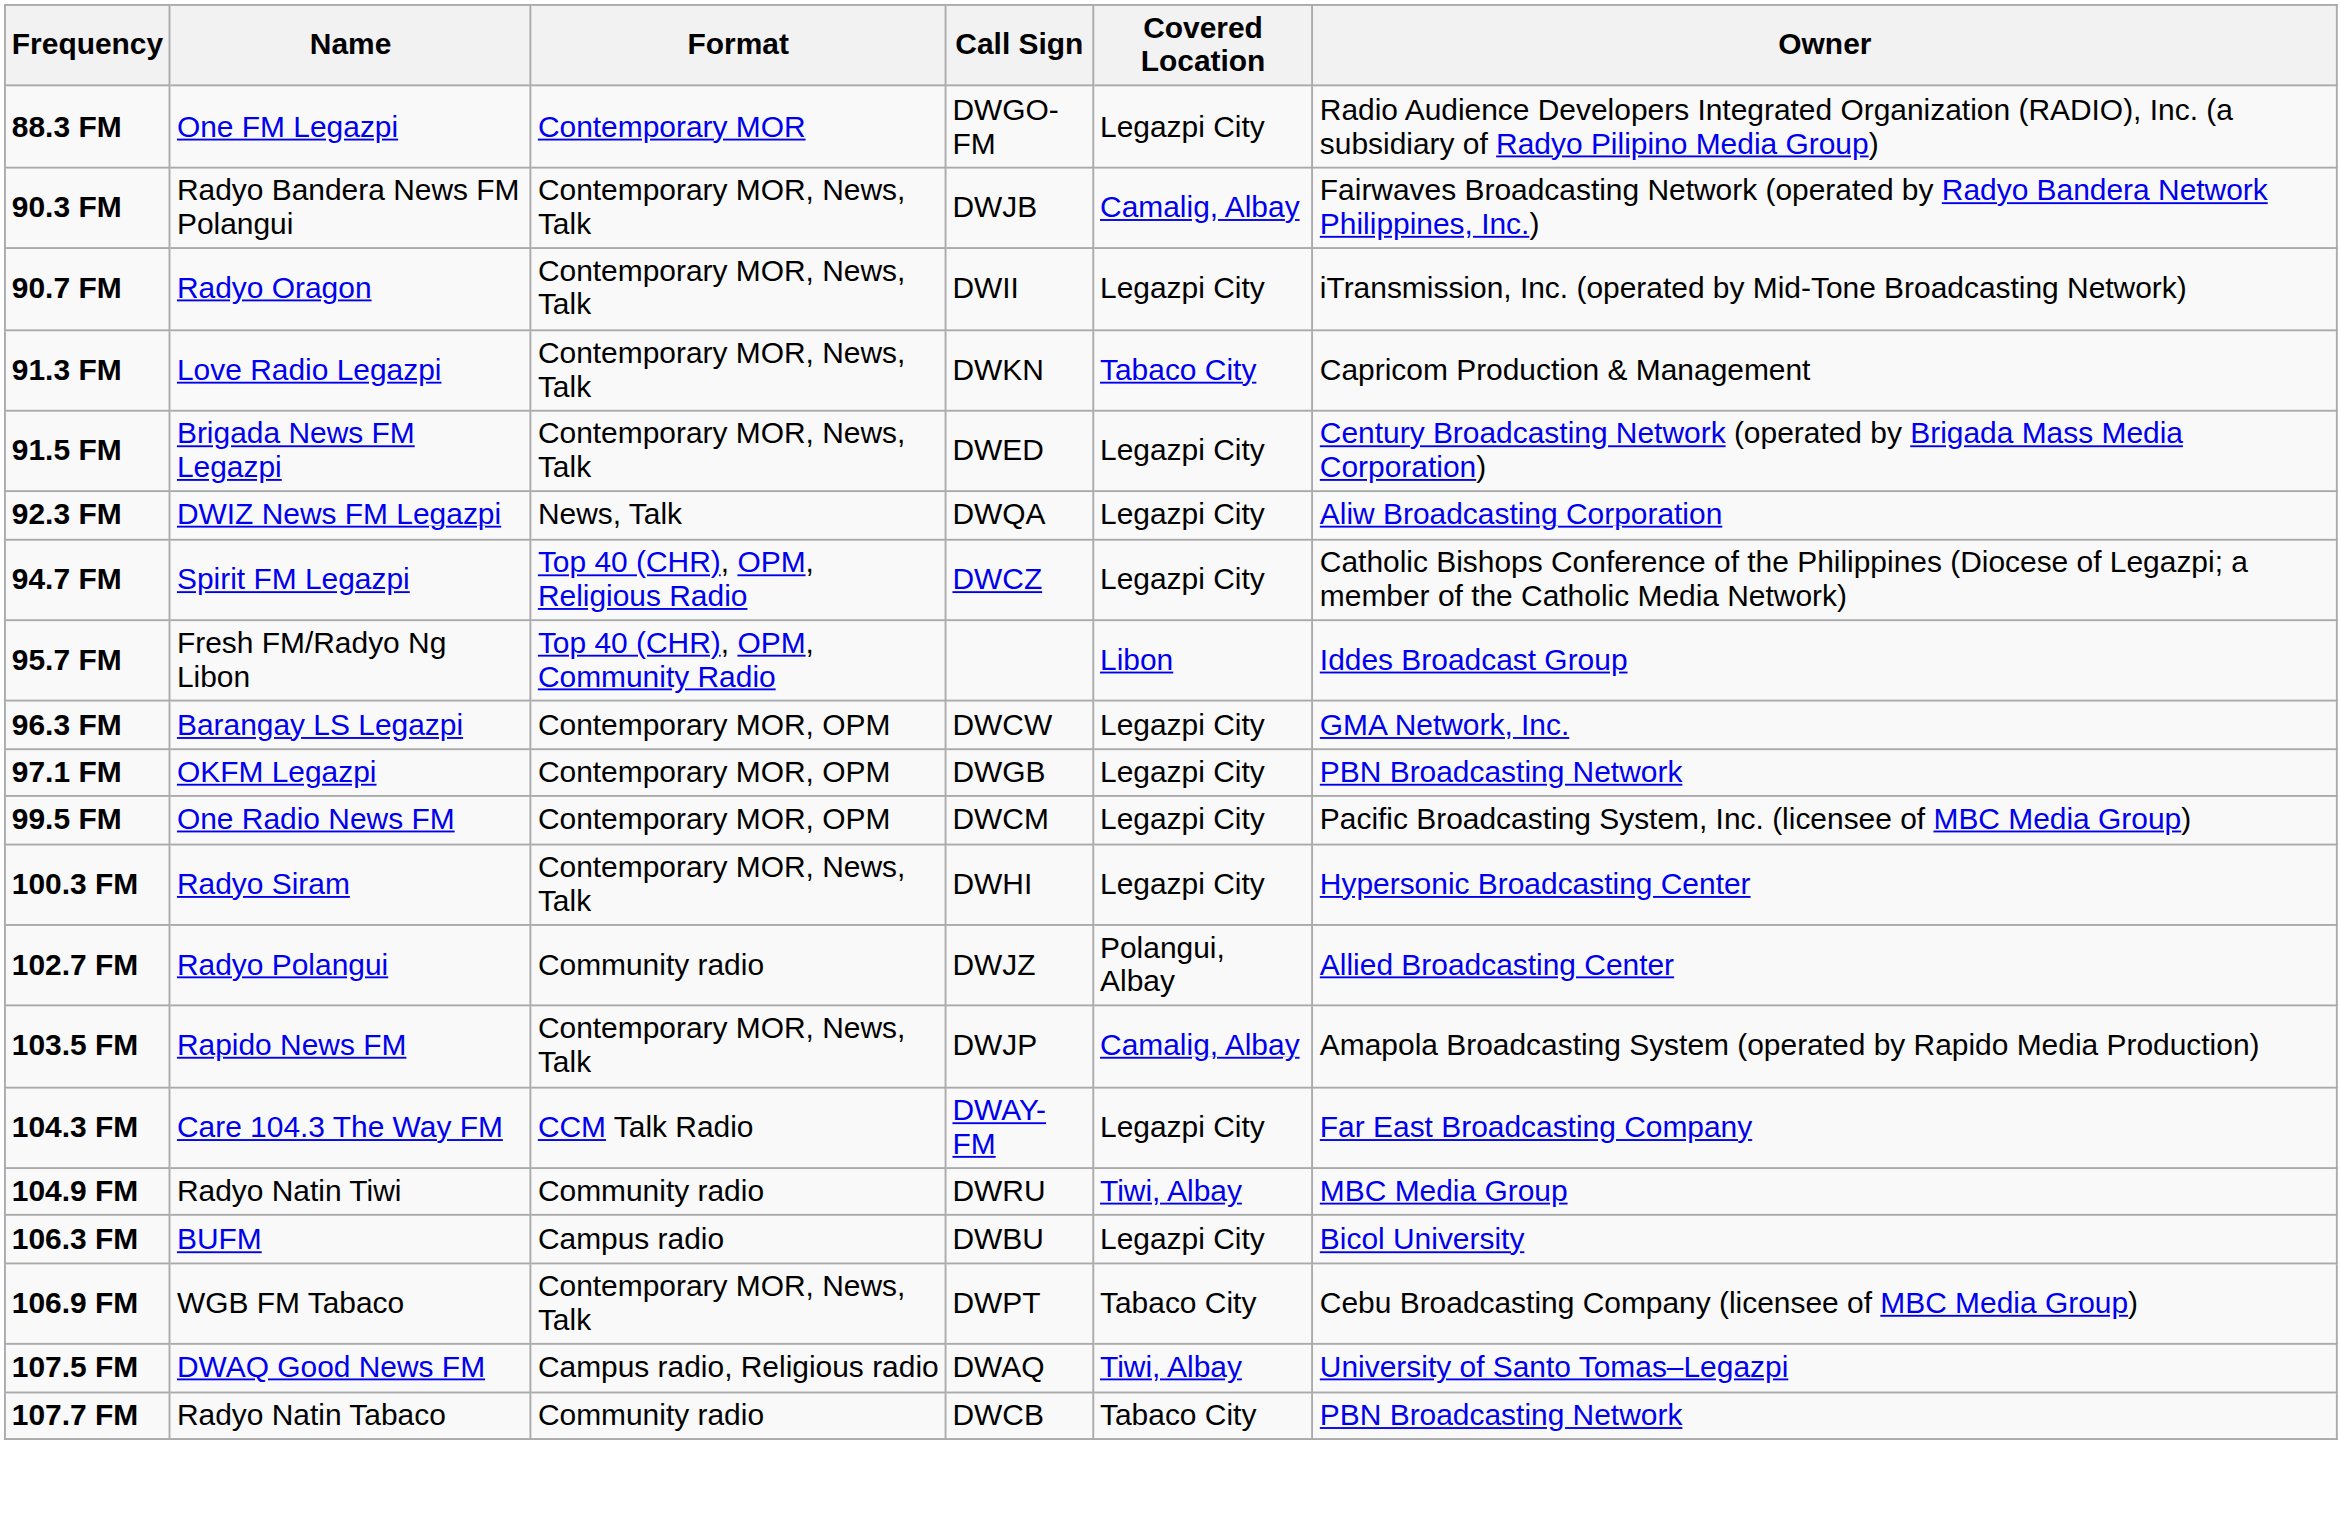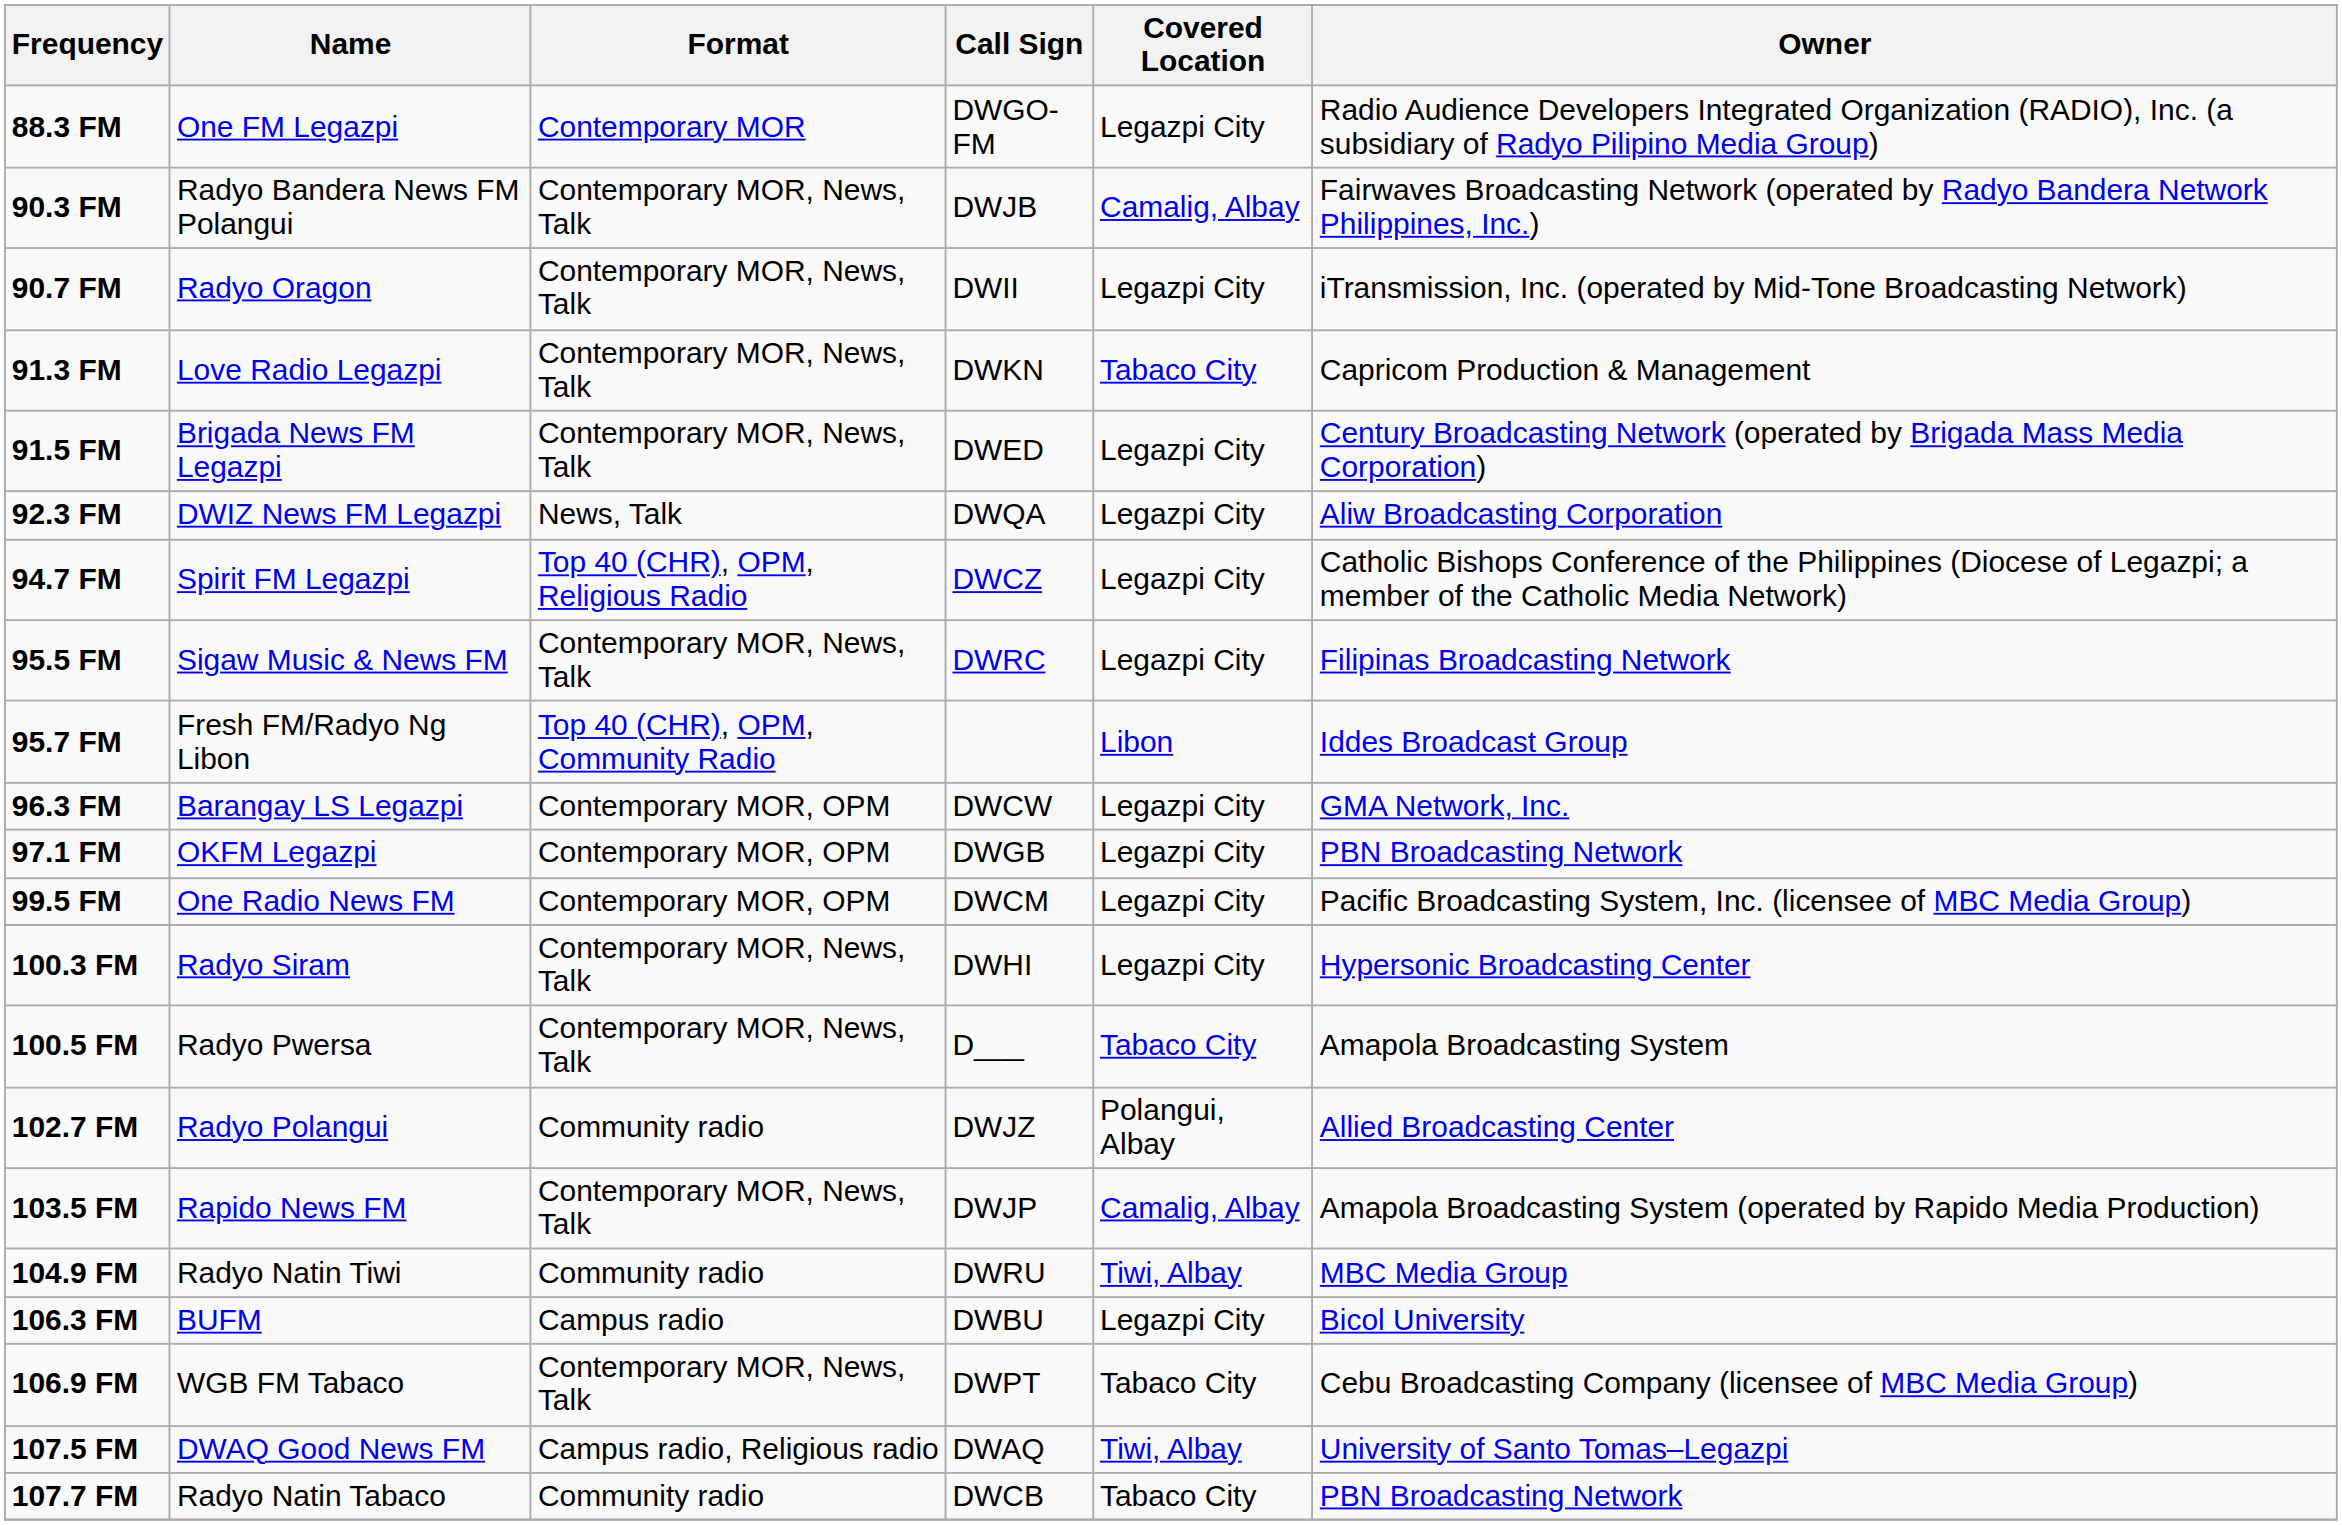 <table class="wikitable">
 <tr>
 <th>Frequency</th>
 <th>Name</th>
 <th>Format</th>
 <th>Call Sign</th>
 <th>Covered Location</th>
 <th>Owner</th>
 </tr>
 <tr>
 <td><strong>88.3 FM</strong></td>
 <td><a href='#'>One FM Legazpi</a></td>
 <td><a href='#'>Contemporary MOR</a></td>
 <td>DWGO-FM</td>
 <td>Legazpi City</td>
 <td>Radio Audience Developers Integrated Organization (RADIO), Inc. (a subsidiary of <a href='#'>Radyo Pilipino Media Group</a>)</td>
 </tr>
 <tr>
 <td><strong>90.3 FM</strong></td>
 <td>Radyo Bandera News FM Polangui</td>
 <td>Contemporary MOR, News, Talk</td>
 <td>DWJB</td>
 <td><a href='#'>Camalig, Albay</a></td>
 <td>Fairwaves Broadcasting Network (operated by <a href='#'>Radyo Bandera Network Philippines, Inc.</a>)</td>
 </tr>
 <tr>
 <td><strong>90.7 FM</strong></td>
 <td><a href='#'>Radyo Oragon</a></td>
 <td>Contemporary MOR, News, Talk</td>
 <td>DWII</td>
 <td>Legazpi City</td>
 <td>iTransmission, Inc. (operated by Mid-Tone Broadcasting Network)</td>
 </tr>
 <tr>
 <td><strong>91.3 FM</strong></td>
 <td><a href='#'>Love Radio Legazpi</a></td>
 <td>Contemporary MOR, News, Talk</td>
 <td>DWKN</td>
 <td><a href='#'>Tabaco City</a></td>
 <td>Capricom Production & Management</td>
 </tr>
 <tr>
 <td><strong>91.5 FM</strong></td>
 <td><a href='#'>Brigada News FM Legazpi</a></td>
 <td>Contemporary MOR, News, Talk</td>
 <td>DWED</td>
 <td>Legazpi City</td>
 <td><a href='#'>Century Broadcasting Network</a> (operated by <a href='#'>Brigada Mass Media Corporation</a>)</td>
 </tr>
 <tr>
 <td><strong>92.3 FM</strong></td>
 <td><a href='#'>DWIZ News FM Legazpi</a></td>
 <td>News, Talk</td>
 <td>DWQA</td>
 <td>Legazpi City</td>
 <td><a href='#'>Aliw Broadcasting Corporation</a></td>
 </tr>
 <tr>
 <td><strong>94.7 FM</strong></td>
 <td><a href='#'>Spirit FM Legazpi</a></td>
 <td><a href='#'>Top 40 (CHR)</a>, <a href='#'>OPM</a>, <a href='#'>Religious Radio</a></td>
 <td><a href='#'>DWCZ</a></td>
 <td>Legazpi City</td>
 <td>Catholic Bishops Conference of the Philippines (Diocese of Legazpi; a member of the Catholic Media Network)</td>
 </tr>
 <tr>
+<td><strong>95.5 FM</strong></td>
+<td><a href='#'>Sigaw Music & News FM</a></td>
+<td>Contemporary MOR, News, Talk</td>
+<td><a href='#'>DWRC</a></td>
+<td>Legazpi City</td>
+<td><a href='#'>Filipinas Broadcasting Network</a></td>
+</tr>
+<tr>
 <td><strong>95.7 FM</strong></td>
 <td>Fresh FM/Radyo Ng Libon</td>
 <td><a href='#'>Top 40 (CHR)</a>, <a href='#'>OPM</a>, <a href='#'>Community Radio</a></td>
 <td></td>
 <td><a href='#'>Libon</a></td>
 <td><a href='#'>Iddes Broadcast Group</a></td>
 </tr>
 <tr>
 <td><strong>96.3 FM</strong></td>
 <td><a href='#'>Barangay LS Legazpi</a></td>
 <td>Contemporary MOR, OPM</td>
 <td>DWCW</td>
 <td>Legazpi City</td>
 <td><a href='#'>GMA Network, Inc.</a></td>
 </tr>
 <tr>
 <td><strong>97.1 FM</strong></td>
 <td><a href='#'>OKFM Legazpi</a></td>
 <td>Contemporary MOR, OPM</td>
 <td>DWGB</td>
 <td>Legazpi City</td>
 <td><a href='#'>PBN Broadcasting Network</a></td>
 </tr>
 <tr>
 <td><strong>99.5 FM</strong></td>
 <td><a href='#'>One Radio News FM</a></td>
 <td>Contemporary MOR, OPM</td>
 <td>DWCM</td>
 <td>Legazpi City</td>
 <td>Pacific Broadcasting System, Inc. (licensee of <a href='#'>MBC Media Group</a>)</td>
 </tr>
 <tr>
 <td><strong>100.3 FM</strong></td>
 <td><a href='#'>Radyo Siram</a></td>
 <td>Contemporary MOR, News, Talk</td>
 <td>DWHI</td>
 <td>Legazpi City</td>
 <td><a href='#'>Hypersonic Broadcasting Center</a></td>
 </tr>
 <tr>
+<td><strong>100.5 FM</strong></td>
+<td>Radyo Pwersa</td>
+<td>Contemporary MOR, News, Talk</td>
+<td>D___</td>
+<td><a href='#'>Tabaco City</a></td>
+<td>Amapola Broadcasting System</td>
+</tr>
+<tr>
 <td><strong>102.7 FM</strong></td>
 <td><a href='#'>Radyo Polangui</a></td>
 <td>Community radio</td>
 <td>DWJZ</td>
 <td>Polangui, Albay</td>
 <td><a href='#'>Allied Broadcasting Center</a></td>
 </tr>
 <tr>
 <td><strong>103.5 FM</strong></td>
 <td><a href='#'>Rapido News FM</a></td>
 <td>Contemporary MOR, News, Talk</td>
 <td>DWJP</td>
 <td><a href='#'>Camalig, Albay</a></td>
 <td>Amapola Broadcasting System (operated by Rapido Media Production)</td>
-</tr>
-<tr>
-<td><strong>104.3 FM</strong></td>
-<td><a href='#'>Care 104.3 The Way FM</a></td>
-<td><a href='#'>CCM</a> Talk Radio</td>
-<td><a href='#'>DWAY-FM</a></td>
-<td>Legazpi City</td>
-<td><a href='#'>Far East Broadcasting Company</a></td>
 </tr>
 <tr>
 <td><strong>104.9 FM</strong></td>
 <td>Radyo Natin Tiwi</td>
 <td>Community radio</td>
 <td>DWRU</td>
 <td><a href='#'>Tiwi, Albay</a></td>
 <td><a href='#'>MBC Media Group</a></td>
 </tr>
 <tr>
 <td><strong>106.3 FM</strong></td>
 <td><a href='#'>BUFM</a></td>
 <td>Campus radio</td>
 <td>DWBU</td>
 <td>Legazpi City</td>
 <td><a href='#'>Bicol University</a></td>
 </tr>
 <tr>
 <td><strong>106.9 FM</strong></td>
 <td>WGB FM Tabaco</td>
 <td>Contemporary MOR, News, Talk</td>
 <td>DWPT</td>
 <td>Tabaco City</td>
 <td>Cebu Broadcasting Company (licensee of <a href='#'>MBC Media Group</a>)</td>
 </tr>
 <tr>
 <td><strong>107.5 FM</strong></td>
 <td><a href='#'>DWAQ Good News FM</a></td>
 <td>Campus radio, Religious radio</td>
 <td>DWAQ</td>
 <td><a href='#'>Tiwi, Albay</a></td>
 <td><a href='#'>University of Santo Tomas–Legazpi</a></td>
 </tr>
 <tr>
 <td><strong>107.7 FM</strong></td>
 <td>Radyo Natin Tabaco</td>
 <td>Community radio</td>
 <td>DWCB</td>
 <td>Tabaco City</td>
 <td><a href='#'>PBN Broadcasting Network</a></td>
 </tr>
 <tr>
 </tr>
 </table>
